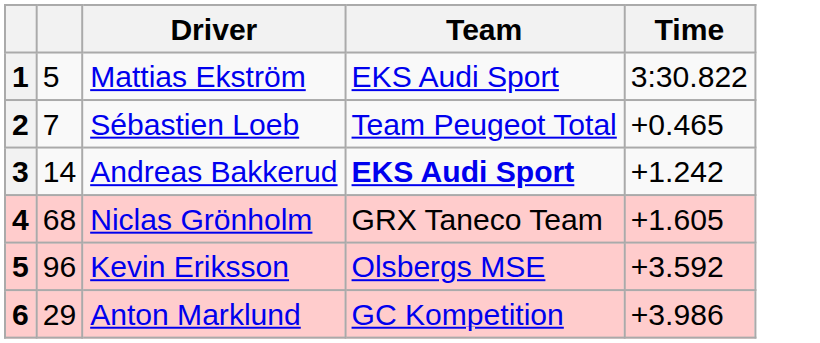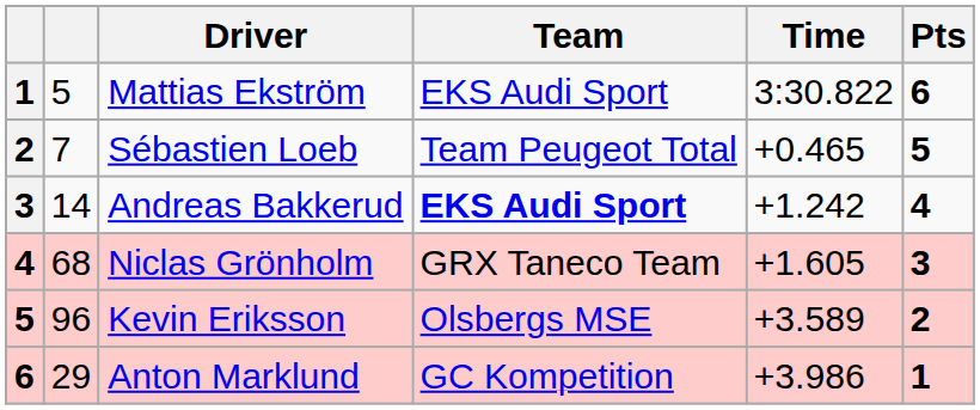 <table class="wikitable" style="font-size:95%">
 <tr>
 <th></th>
 <th></th>
 <th>Driver</th>
 <th>Team</th>
 <th>Time</th>
+<th>Pts</th>
 </tr>
 <tr>
 <th>1</th>
 <td>5</td>
 <td> <a href='#'>Mattias Ekström</a></td>
 <td><a href='#'>EKS Audi Sport</a></td>
 <td>3:30.822</td>
+<td><strong>6</strong></td>
 </tr>
 <tr>
 <th>2</th>
 <td>7</td>
 <td> <a href='#'>Sébastien Loeb</a></td>
 <td><a href='#'>Team Peugeot Total</a></td>
 <td>+0.465</td>
+<td><strong>5</strong></td>
 </tr>
 <tr>
 <th>3</th>
 <td>14</td>
 <td> <a href='#'>Andreas Bakkerud</a></td>
 <td><strong><a href='#'>EKS Audi Sport</a></strong></td>
 <td>+1.242</td>
+<td><strong>4</strong></td>
 </tr>
 <tr>
 <th style="background:#ffcccc;">4</th>
 <td style="background:#ffcccc;">68</td>
 <td style="background:#ffcccc;"> <a href='#'>Niclas Grönholm</a></td>
 <td style="background:#ffcccc;">GRX Taneco Team</td>
 <td style="background:#ffcccc;">+1.605</td>
+<td style="background:#ffcccc;"><strong>3</strong></td>
 </tr>
 <tr>
 <th style="background:#ffcccc;">5</th>
 <td style="background:#ffcccc;">96</td>
 <td style="background:#ffcccc;"> <a href='#'>Kevin Eriksson</a></td>
 <td style="background:#ffcccc;"><a href='#'>Olsbergs MSE</a></td>
-<td style="background:#ffcccc;">+3.592</td>
+<td style="background:#ffcccc;">+3.589</td>
+<td style="background:#ffcccc;"><strong>2</strong></td>
 </tr>
 <tr>
 <th style="background:#ffcccc;">6</th>
 <td style="background:#ffcccc;">29</td>
 <td style="background:#ffcccc;"> <a href='#'>Anton Marklund</a></td>
 <td style="background:#ffcccc;"><a href='#'>GC Kompetition</a></td>
 <td style="background:#ffcccc;">+3.986</td>
+<td style="background:#ffcccc;"><strong>1</strong></td>
 </tr>
 </table>
